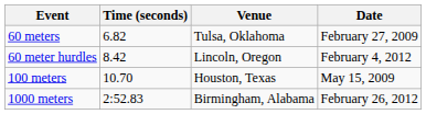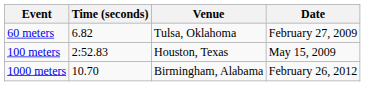 <table class="wikitable">
 <tr>
 <th>Event</th>
 <th>Time (seconds)</th>
 <th>Venue</th>
 <th>Date</th>
 </tr>
 <tr>
 <td><a href='#'>60 meters</a></td>
 <td>6.82</td>
 <td>Tulsa, Oklahoma</td>
 <td>February 27, 2009</td>
 </tr>
 <tr>
-<td><a href='#'>60 meter hurdles</a></td>
-<td>8.42</td>
-<td>Lincoln, Oregon</td>
-<td>February 4, 2012</td>
-</tr>
-<tr>
 <td><a href='#'>100 meters</a></td>
-<td>10.70</td>
+<td>2:52.83</td>
 <td>Houston, Texas</td>
 <td>May 15, 2009</td>
 </tr>
 <tr>
 <td><a href='#'>1000 meters</a></td>
-<td>2:52.83</td>
+<td>10.70</td>
 <td>Birmingham, Alabama</td>
 <td>February 26, 2012</td>
 </tr>
 </table>
